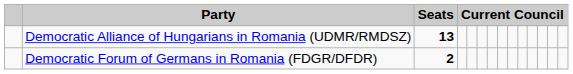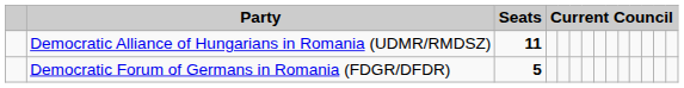 <table class="wikitable">
 <tr>
 <th style="background:#ccc">   </th>
 <th style="background:#ccc">Party</th>
 <th style="background:#ccc">Seats</th>
 <th style="background:#ccc" colspan="11">Current Council</th>
 </tr>
 <tr>
 <td>  </td>
 <td><a href='#'>Democratic Alliance of Hungarians in Romania</a> (UDMR/RMDSZ)</td>
-<td style="text-align: right"><strong>13</strong></td>
+<td style="text-align: right"><strong>11</strong></td>
 <td>  </td>
 <td>  </td>
 <td>  </td>
 <td>  </td>
 <td>  </td>
 <td>  </td>
 <td>  </td>
 <td>  </td>
 <td>  </td>
 <td>  </td>
 <td>  </td>
 </tr>
 <tr>
 <td>  </td>
 <td><a href='#'>Democratic Forum of Germans in Romania</a> (FDGR/DFDR)</td>
-<td style="text-align: right"><strong>2</strong></td>
+<td style="text-align: right"><strong>5</strong></td>
 <td>  </td>
 <td>  </td>
 <td> </td>
 <td> </td>
 <td> </td>
 <td> </td>
 <td> </td>
 <td> </td>
 <td> </td>
 <td> </td>
 <td> </td>
 </tr>
 </table>
